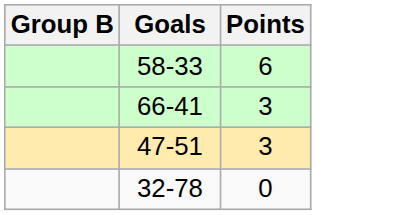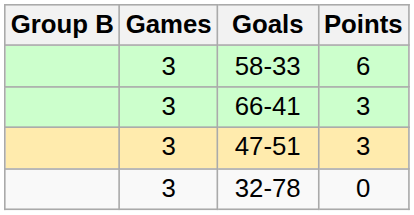 <table class="wikitable" style="text-align:center;">
 <tr>
 <th>Group B</th>
+<th width="45px">Games</th>
 <th width="55px">Goals</th>
 <th width="45px">Points</th>
 </tr>
 <tr bgcolor="#ccffcc">
 <td align="left"></td>
+<td>3</td>
 <td>58-33</td>
 <td>6</td>
 </tr>
 <tr bgcolor="#ccffcc">
 <td align="left"></td>
+<td>3</td>
 <td>66-41</td>
 <td>3</td>
 </tr>
 <tr bgcolor="#ffebad">
 <td align="left"></td>
+<td>3</td>
 <td>47-51</td>
 <td>3</td>
 </tr>
 <tr>
 <td align="left"></td>
+<td>3</td>
 <td>32-78</td>
 <td>0</td>
 </tr>
 </table>
